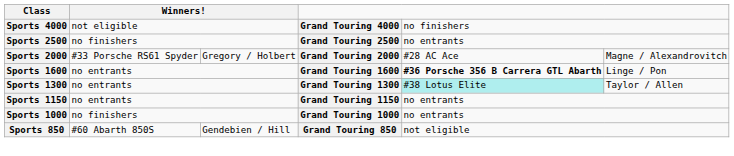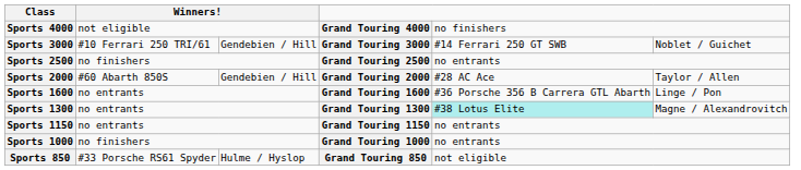 <table class="wikitable" style="font-size: 95%">
 <tr>
 <th>Class</th>
 <th colspan=2>Winners!</th>
 </tr>
 <tr>
 <th>Sports 4000</th>
 <td colspan=2>not eligible</td>
 <th>Grand Touring 4000</th>
 <td colspan=2>no finishers</td>
 </tr>
 <tr>
+<th>Sports 3000</th>
+<td>#10 Ferrari 250 TRI/61</td>
+<td>Gendebien / Hill</td>
+<th>Grand Touring 3000</th>
+<td>#14 Ferrari 250 GT SWB</td>
+<td>Noblet / Guichet</td>
+</tr>
+<tr>
 <th>Sports 2500</th>
 <td colspan=2>no finishers</td>
 <th>Grand Touring 2500</th>
 <td colspan=2>no entrants</td>
 </tr>
 <tr>
 <th>Sports 2000</th>
-<td>#33 Porsche RS61 Spyder</td>
-<td>Gregory / Holbert</td>
+<td>#60 Abarth 850S</td>
+<td>Gendebien / Hill</td>
 <th>Grand Touring 2000</th>
 <td>#28 AC Ace</td>
-<td>Magne / Alexandrovitch</td>
+<td>Taylor / Allen</td>
 </tr>
 <tr>
 <th>Sports 1600</th>
 <td colspan=2>no entrants</td>
 <th>Grand Touring 1600</th>
-<td><strong>#36 Porsche 356 B Carrera GTL Abarth</strong></td>
+<td>#36 Porsche 356 B Carrera GTL Abarth</td>
 <td>Linge / Pon</td>
 </tr>
 <tr>
 <th>Sports 1300</th>
 <td colspan=2>no entrants</td>
 <th>Grand Touring 1300</th>
 <td style="background: paleturquoise;">#38 Lotus Elite</td>
-<td>Taylor / Allen</td>
+<td>Magne / Alexandrovitch</td>
 </tr>
 <tr>
 <th>Sports 1150</th>
 <td colspan=2>no entrants</td>
 <th>Grand Touring 1150</th>
 <td colspan=2>no entrants</td>
 </tr>
 <tr>
 <th>Sports 1000</th>
 <td colspan=2>no finishers</td>
 <th>Grand Touring 1000</th>
 <td colspan=2>no entrants</td>
 </tr>
 <tr>
 <th>Sports 850</th>
-<td>#60 Abarth 850S</td>
-<td>Gendebien / Hill</td>
+<td>#33 Porsche RS61 Spyder</td>
+<td>Hulme / Hyslop</td>
 <th>Grand Touring 850</th>
 <td colspan=2>not eligible</td>
 </tr>
 </table>
